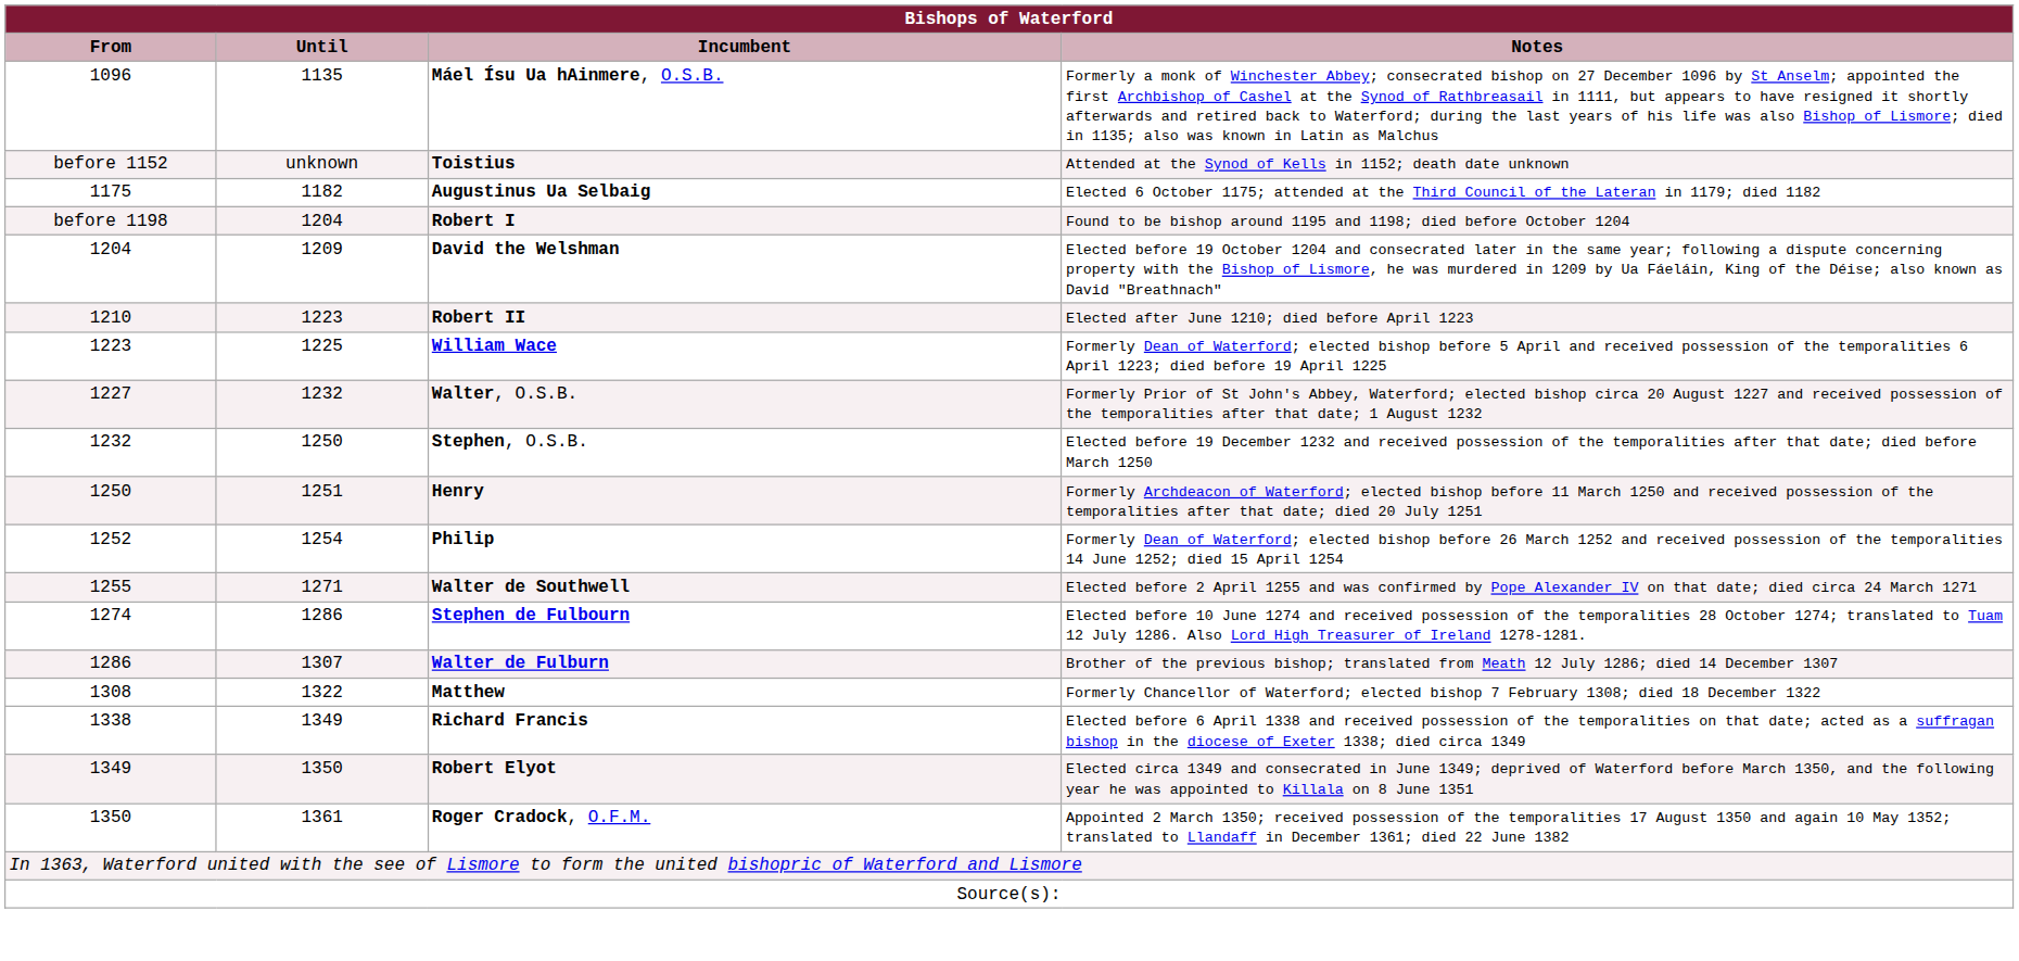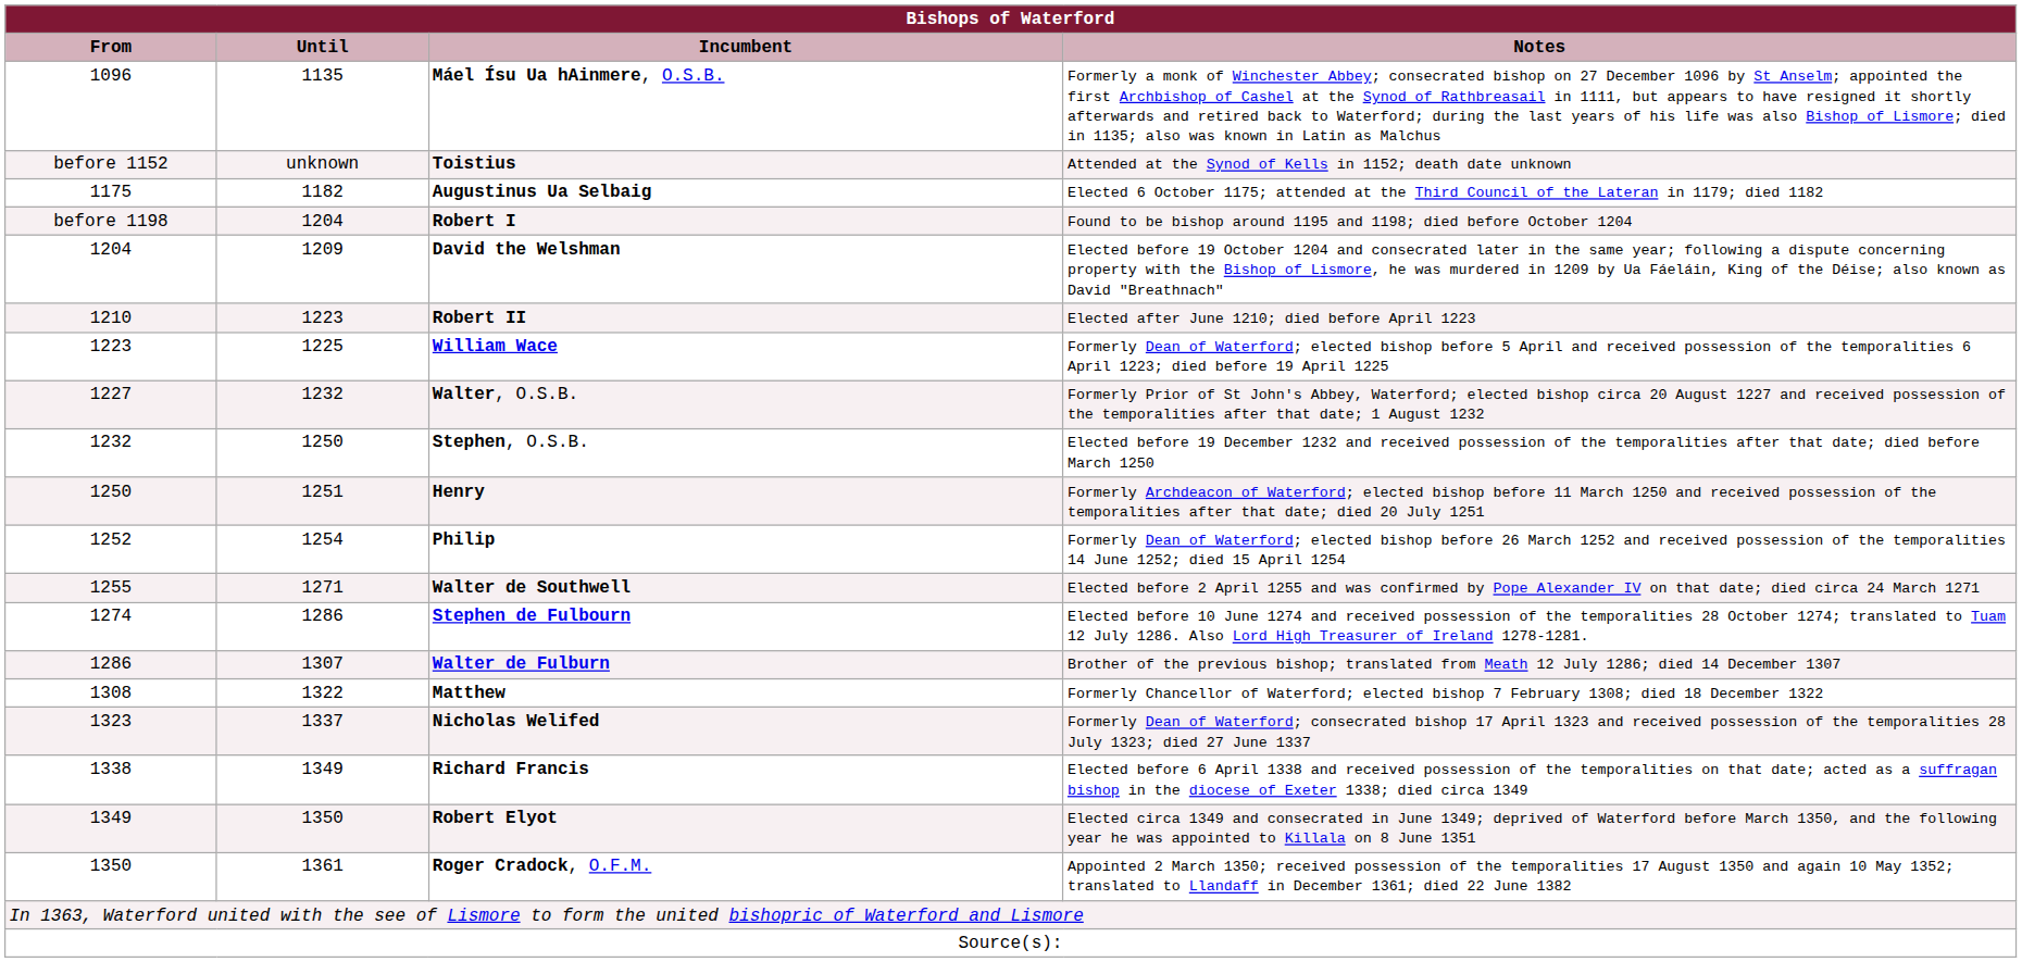 <table class="wikitable" style="width:95%;" border="1" cellpadding="2">
 <tr>
 <th colspan="4" style="background-color: #7F1734; color: white;">Bishops of Waterford</th>
 </tr>
 <tr valign=center>
 <th style="background-color: #D4B1BB" width="10%">From</th>
 <th style="background-color: #D4B1BB" width="10%">Until</th>
 <th style="background-color: #D4B1BB" width="30%">Incumbent</th>
 <th style="background-color: #D4B1BB" width="45%">Notes</th>
 </tr>
 <tr valign=top bgcolor="white">
 <td align=center>1096</td>
 <td align=center>1135</td>
 <td><strong>Máel Ísu Ua hAinmere</strong>, <a href='#'>O.S.B.</a></td>
 <td><small>Formerly a monk of <a href='#'>Winchester Abbey</a>; consecrated bishop on 27 December 1096 by <a href='#'>St Anselm</a>; appointed the first <a href='#'>Archbishop of Cashel</a> at the <a href='#'>Synod of Rathbreasail</a> in 1111, but appears to have resigned it shortly afterwards and retired back to Waterford; during the last years of his life was also <a href='#'>Bishop of Lismore</a>; died in 1135; also was known in Latin as Malchus</small></td>
 </tr>
 <tr valign=top bgcolor="#F7F0F2">
 <td align=center>before 1152</td>
 <td align=center>unknown</td>
 <td><strong>Toistius</strong></td>
 <td><small>Attended at the <a href='#'>Synod of Kells</a> in 1152; death date unknown</small></td>
 </tr>
 <tr valign=top bgcolor="white">
 <td align=center>1175</td>
 <td align=center>1182</td>
 <td><strong>Augustinus Ua Selbaig</strong></td>
 <td><small>Elected 6 October 1175; attended at the <a href='#'>Third Council of the Lateran</a> in 1179; died 1182</small></td>
 </tr>
 <tr valign=top bgcolor="#F7F0F2">
 <td align=center>before 1198</td>
 <td align=center>1204</td>
 <td><strong>Robert I</strong></td>
 <td><small>Found to be bishop around 1195 and 1198; died before October 1204</small></td>
 </tr>
 <tr valign=top bgcolor="white">
 <td align=center>1204</td>
 <td align=center>1209</td>
 <td><strong>David the Welshman</strong></td>
 <td><small>Elected before 19 October 1204 and consecrated later in the same year; following a dispute concerning property with the <a href='#'>Bishop of Lismore</a>, he was murdered in 1209 by Ua Fáeláin, King of the Déise; also known as David "Breathnach"</small></td>
 </tr>
 <tr valign=top bgcolor="#F7F0F2">
 <td align=center>1210</td>
 <td align=center>1223</td>
 <td><strong>Robert II</strong></td>
 <td><small>Elected after June 1210; died before April 1223</small></td>
 </tr>
 <tr valign=top bgcolor="white">
 <td align=center>1223</td>
 <td align=center>1225</td>
 <td><strong><a href='#'>William Wace</a></strong></td>
 <td><small>Formerly <a href='#'>Dean of Waterford</a>; elected bishop before 5 April and received possession of the temporalities 6 April 1223; died before 19 April 1225</small></td>
 </tr>
 <tr valign=top bgcolor="#F7F0F2">
 <td align=center>1227</td>
 <td align=center>1232</td>
 <td><strong>Walter</strong>, O.S.B.</td>
 <td><small>Formerly Prior of St John's Abbey, Waterford; elected bishop circa 20 August 1227 and received possession of the temporalities after that date; 1 August 1232</small></td>
 </tr>
 <tr valign=top bgcolor="white">
 <td align=center>1232</td>
 <td align=center>1250</td>
 <td><strong>Stephen</strong>, O.S.B.</td>
 <td><small>Elected before 19 December 1232 and received possession of the temporalities after that date; died before March 1250</small></td>
 </tr>
 <tr valign=top bgcolor="#F7F0F2">
 <td align=center>1250</td>
 <td align=center>1251</td>
 <td><strong>Henry</strong></td>
 <td><small>Formerly <a href='#'>Archdeacon of Waterford</a>; elected bishop before 11 March 1250 and received possession of the temporalities after that date; died 20 July 1251</small></td>
 </tr>
 <tr valign=top bgcolor="white">
 <td align=center>1252</td>
 <td align=center>1254</td>
 <td><strong>Philip</strong></td>
 <td><small>Formerly <a href='#'>Dean of Waterford</a>; elected bishop before 26 March 1252 and received possession of the temporalities 14 June 1252; died 15 April 1254</small></td>
 </tr>
 <tr valign=top bgcolor="#F7F0F2">
 <td align=center>1255</td>
 <td align=center>1271</td>
 <td><strong>Walter de Southwell</strong></td>
 <td><small>Elected before 2 April 1255 and was confirmed by <a href='#'>Pope Alexander IV</a> on that date; died circa 24 March 1271</small></td>
 </tr>
 <tr valign=top bgcolor="white">
 <td align=center>1274</td>
 <td align=center>1286</td>
 <td><strong><a href='#'>Stephen de Fulbourn</a></strong></td>
 <td><small>Elected before 10 June 1274 and received possession of the temporalities 28 October 1274; translated to <a href='#'>Tuam</a> 12 July 1286. Also <a href='#'>Lord High Treasurer of Ireland</a> 1278-1281.</small></td>
 </tr>
 <tr valign=top bgcolor="#F7F0F2">
 <td align=center>1286</td>
 <td align=center>1307</td>
 <td><strong><a href='#'>Walter de Fulburn</a></strong></td>
 <td><small>Brother of the previous bishop; translated from <a href='#'>Meath</a> 12 July 1286; died 14 December 1307</small></td>
 </tr>
 <tr valign=top bgcolor="white">
 <td align=center>1308</td>
 <td align=center>1322</td>
 <td><strong>Matthew</strong></td>
 <td><small>Formerly Chancellor of Waterford; elected bishop 7 February 1308; died 18 December 1322</small></td>
 </tr>
+<tr valign=top bgcolor="#F7F0F2">
+<td align=center>1323</td>
+<td align=center>1337</td>
+<td><strong>Nicholas Welifed</strong></td>
+<td><small>Formerly <a href='#'>Dean of Waterford</a>; consecrated bishop 17 April 1323 and received possession of the temporalities 28 July 1323; died 27 June 1337</small></td>
+</tr>
 <tr valign=top bgcolor="white">
 <td align=center>1338</td>
 <td align=center>1349</td>
 <td><strong>Richard Francis</strong></td>
 <td><small>Elected before 6 April 1338 and received possession of the temporalities on that date; acted as a <a href='#'>suffragan bishop</a> in the <a href='#'>diocese of Exeter</a> 1338; died circa 1349</small></td>
 </tr>
 <tr valign=top bgcolor="#F7F0F2">
 <td align=center>1349</td>
 <td align=center>1350</td>
 <td><strong>Robert Elyot</strong></td>
 <td><small>Elected circa 1349 and consecrated in June 1349; deprived of Waterford before March 1350, and the following year he was appointed to <a href='#'>Killala</a> on 8 June 1351</small></td>
 </tr>
 <tr valign=top bgcolor="white">
 <td align=center>1350</td>
 <td align=center>1361</td>
 <td><strong>Roger Cradock</strong>, <a href='#'>O.F.M.</a></td>
 <td><small>Appointed 2 March 1350; received possession of the temporalities 17 August 1350 and again 10 May 1352; translated to <a href='#'>Llandaff</a> in December 1361; died 22 June 1382</small></td>
 </tr>
 <tr valign=top bgcolor="#F7F0F2">
 <td colspan=4><em>In 1363, Waterford united with the see of <a href='#'>Lismore</a> to form the united <a href='#'>bishopric of Waterford and Lismore</a></em></td>
 </tr>
 <tr valign=top bgcolor="white">
 <td align=center colspan="4">Source(s):</td>
 </tr>
 </table>
